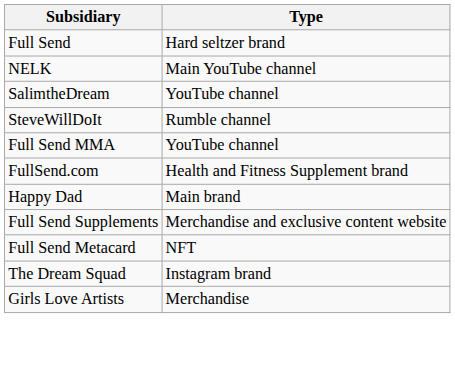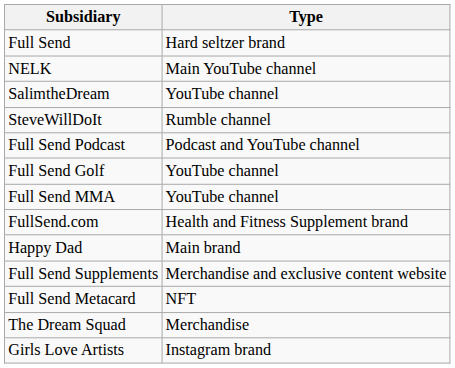 <table class="wikitable sortable">
 <tr>
 <th>Subsidiary</th>
 <th>Type</th>
 </tr>
 <tr>
 <td>Full Send</td>
 <td>Hard seltzer brand</td>
 </tr>
 <tr>
 <td>NELK</td>
 <td>Main YouTube channel</td>
 </tr>
 <tr>
 <td>SalimtheDream</td>
 <td>YouTube channel</td>
 </tr>
 <tr>
 <td>SteveWillDoIt</td>
 <td>Rumble channel</td>
+</tr>
+<tr>
+<td>Full Send Podcast</td>
+<td>Podcast and YouTube channel</td>
+</tr>
+<tr>
+<td>Full Send Golf</td>
+<td>YouTube channel</td>
 </tr>
 <tr>
 <td>Full Send MMA</td>
 <td>YouTube channel</td>
 </tr>
 <tr>
 <td>FullSend.com</td>
 <td>Health and Fitness Supplement brand</td>
 </tr>
 <tr>
 <td>Happy Dad</td>
 <td>Main brand</td>
 </tr>
 <tr>
 <td>Full Send Supplements</td>
 <td>Merchandise and exclusive content website</td>
 </tr>
 <tr>
 <td>Full Send Metacard</td>
 <td>NFT</td>
 </tr>
 <tr>
 <td>The Dream Squad</td>
-<td>Instagram brand</td>
+<td>Merchandise</td>
 </tr>
 <tr>
 <td>Girls Love Artists</td>
-<td>Merchandise</td>
+<td>Instagram brand</td>
 </tr>
 </table>
